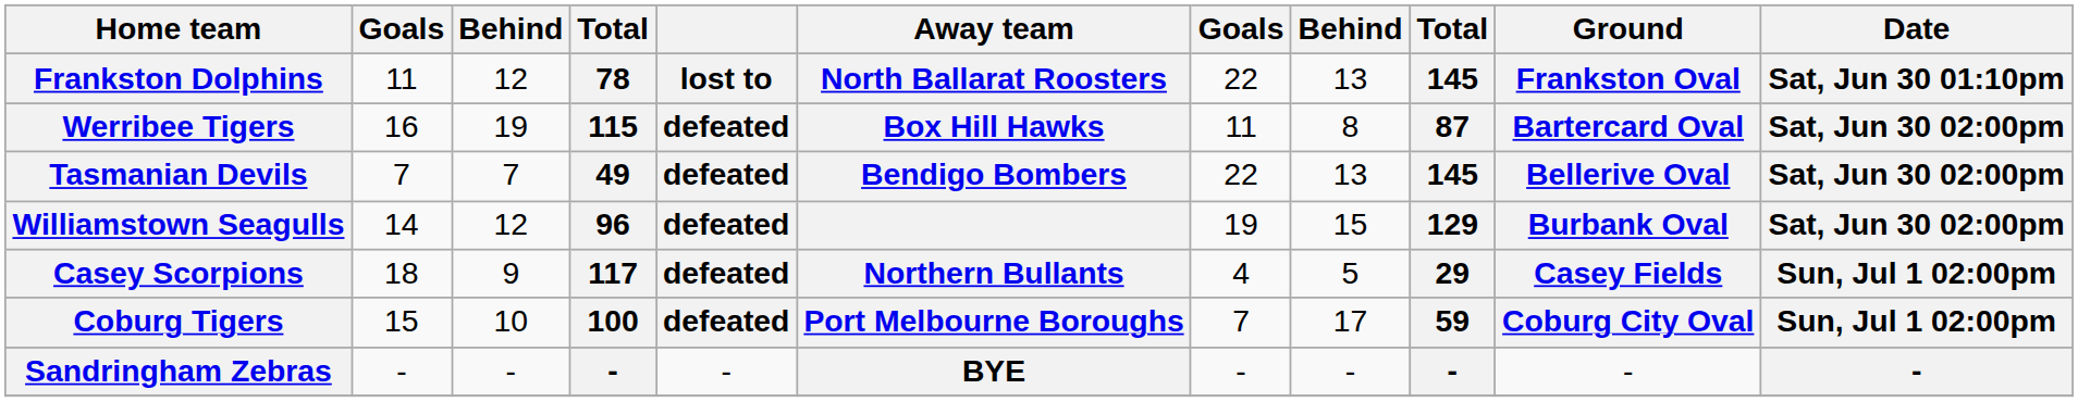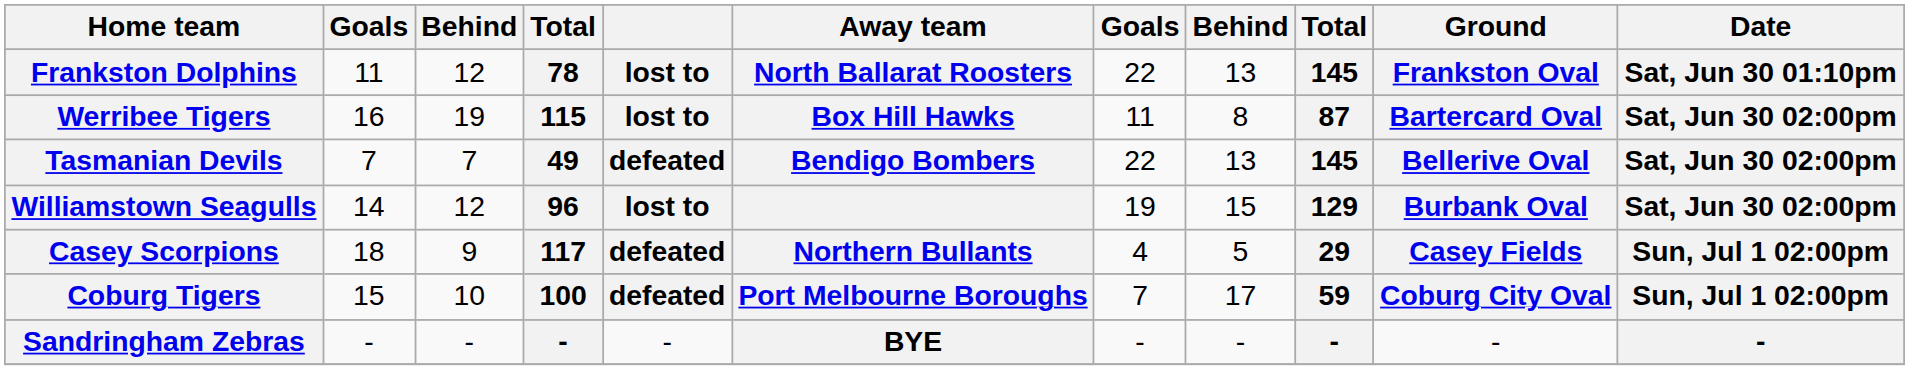 <table class="wikitable">
 <tr>
 <th align=center>Home team</th>
 <th align=center>Goals</th>
 <th align=center>Behind</th>
 <th align=center>Total</th>
 <th align=center></th>
 <th align=center>Away team</th>
 <th align=center>Goals</th>
 <th align=center>Behind</th>
 <th align=center>Total</th>
 <th align=center>Ground</th>
 <th align=center>Date</th>
 </tr>
 <tr>
 <th align=center><a href='#'>Frankston Dolphins</a></th>
 <td align=center>11</td>
 <td align=center>12</td>
 <th align=center>78</th>
 <th align=center>lost to</th>
 <th align=center><a href='#'>North Ballarat Roosters</a></th>
 <td align=center>22</td>
 <td align=center>13</td>
 <th align=center>145</th>
 <th align=center><a href='#'>Frankston Oval</a></th>
 <th align=center>Sat, Jun 30 01:10pm</th>
 </tr>
 <tr>
 <th align=center><a href='#'>Werribee Tigers</a></th>
 <td align=center>16</td>
 <td align=center>19</td>
 <th align=center>115</th>
-<th align=center>defeated</th>
+<th align=center>lost to</th>
 <th align=center><a href='#'>Box Hill Hawks</a></th>
 <td align=center>11</td>
 <td align=center>8</td>
 <th align=center>87</th>
 <th align=center><a href='#'>Bartercard Oval</a></th>
 <th align=center>Sat, Jun 30 02:00pm</th>
 </tr>
 <tr>
 <th align=center><a href='#'>Tasmanian Devils</a></th>
 <td align=center>7</td>
 <td align=center>7</td>
 <th align=center>49</th>
 <th align=center>defeated</th>
 <th align=center><a href='#'>Bendigo Bombers</a></th>
 <td align=center>22</td>
 <td align=center>13</td>
 <th align=center>145</th>
 <th align=center><a href='#'>Bellerive Oval</a></th>
 <th align=center>Sat, Jun 30 02:00pm</th>
 </tr>
 <tr>
 <th align=center><a href='#'>Williamstown Seagulls</a></th>
 <td align=center>14</td>
 <td align=center>12</td>
 <th align=center>96</th>
-<th align=center>defeated</th>
+<th align=center>lost to</th>
 <th align=center></th>
 <td align=center>19</td>
 <td align=center>15</td>
 <th align=center>129</th>
 <th align=center><a href='#'>Burbank Oval</a></th>
 <th align=center>Sat, Jun 30 02:00pm</th>
 </tr>
 <tr>
 <th align=center><a href='#'>Casey Scorpions</a></th>
 <td align=center>18</td>
 <td align=center>9</td>
 <th align=center>117</th>
 <th align=center>defeated</th>
 <th align=center><a href='#'>Northern Bullants</a></th>
 <td align=center>4</td>
 <td align=center>5</td>
 <th align=center>29</th>
 <th align=center><a href='#'>Casey Fields</a></th>
 <th align=center>Sun, Jul 1 02:00pm</th>
 </tr>
 <tr>
 <th align=center><a href='#'>Coburg Tigers</a></th>
 <td align=center>15</td>
 <td align=center>10</td>
 <th align=center>100</th>
 <th align=center>defeated</th>
 <th align=center><a href='#'>Port Melbourne Boroughs</a></th>
 <td align=center>7</td>
 <td align=center>17</td>
 <th align=center>59</th>
 <th align=center><a href='#'>Coburg City Oval</a></th>
 <th align=center>Sun, Jul 1 02:00pm</th>
 </tr>
 <tr>
 <th align=center><a href='#'>Sandringham Zebras</a></th>
 <td align=center>-</td>
 <td align=center>-</td>
 <th align=center>-</th>
 <td align=center>-</td>
 <th align=center>BYE</th>
 <td align=center>-</td>
 <td align=center>-</td>
 <th align=center>-</th>
 <td align=center>-</td>
 <th align=center>-</th>
 </tr>
 <tr>
 </tr>
 </table>
